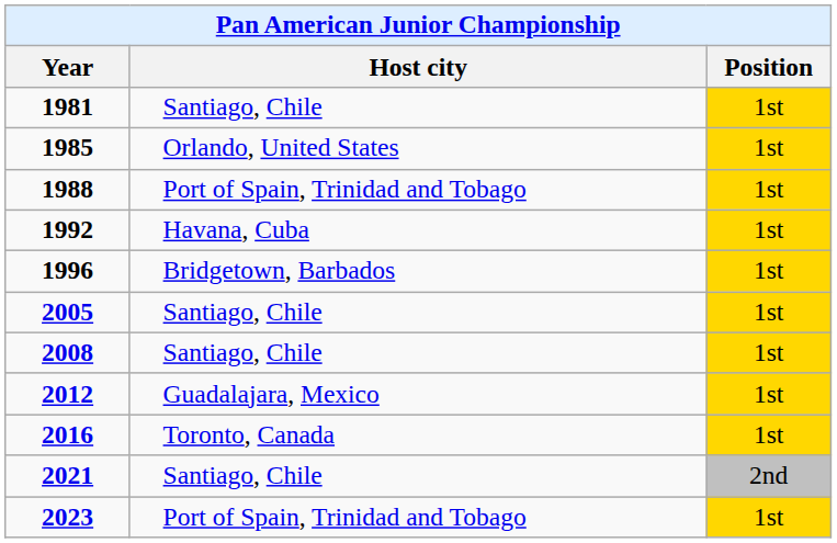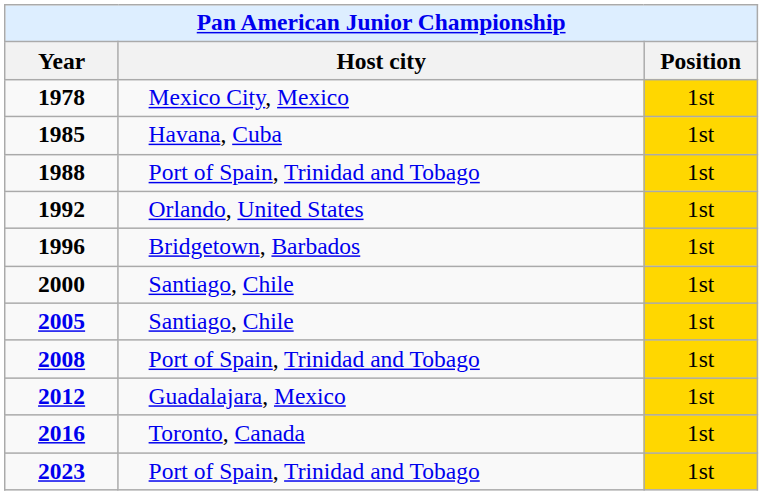 <table class="wikitable" style="text-align: center;">
 <tr>
 <th colspan=3 style="background-color: #ddeeff;"><a href='#'>Pan American Junior Championship</a></th>
 </tr>
 <tr>
 <th style="width: 70px;">Year</th>
 <th style="width: 350px;">Host city</th>
 <th style="width: 70px;">Position</th>
 </tr>
 <tr>
-<td><strong>1981</strong></td>
-<td style="text-align: left; padding-left: 20px;"> <a href='#'>Santiago</a>, <a href='#'>Chile</a></td>
+<td><strong>1978</strong></td>
+<td style="text-align: left; padding-left: 20px;"> <a href='#'>Mexico City</a>, <a href='#'>Mexico</a></td>
 <td style="background-color: gold">1st</td>
 </tr>
 <tr>
 <td><strong>1985</strong></td>
-<td style="text-align: left; padding-left: 20px;"> <a href='#'>Orlando</a>, <a href='#'>United States</a></td>
+<td style="text-align: left; padding-left: 20px;"> <a href='#'>Havana</a>, <a href='#'>Cuba</a></td>
 <td style="background-color: gold">1st</td>
 </tr>
 <tr>
 <td><strong>1988</strong></td>
 <td style="text-align: left; padding-left: 20px;"> <a href='#'>Port of Spain</a>, <a href='#'>Trinidad and Tobago</a></td>
 <td style="background-color: gold">1st</td>
 </tr>
 <tr>
 <td><strong>1992</strong></td>
-<td style="text-align: left; padding-left: 20px;"> <a href='#'>Havana</a>, <a href='#'>Cuba</a></td>
+<td style="text-align: left; padding-left: 20px;"> <a href='#'>Orlando</a>, <a href='#'>United States</a></td>
 <td style="background-color: gold">1st</td>
 </tr>
 <tr>
 <td><strong>1996</strong></td>
 <td style="text-align: left; padding-left: 20px;"> <a href='#'>Bridgetown</a>, <a href='#'>Barbados</a></td>
+<td style="background-color: gold">1st</td>
+</tr>
+<tr>
+<td><strong>2000</strong></td>
+<td style="text-align: left; padding-left: 20px;"> <a href='#'>Santiago</a>, <a href='#'>Chile</a></td>
 <td style="background-color: gold">1st</td>
 </tr>
 <tr>
 <td><strong><a href='#'>2005</a></strong></td>
 <td style="text-align: left; padding-left: 20px;"> <a href='#'>Santiago</a>, <a href='#'>Chile</a></td>
 <td style="background-color: gold">1st</td>
 </tr>
 <tr>
 <td><strong><a href='#'>2008</a></strong></td>
-<td style="text-align: left; padding-left: 20px;"> <a href='#'>Santiago</a>, <a href='#'>Chile</a></td>
+<td style="text-align: left; padding-left: 20px;"> <a href='#'>Port of Spain</a>, <a href='#'>Trinidad and Tobago</a></td>
 <td style="background-color: gold">1st</td>
 </tr>
 <tr>
 <td><strong><a href='#'>2012</a></strong></td>
 <td style="text-align: left; padding-left: 20px;"> <a href='#'>Guadalajara</a>, <a href='#'>Mexico</a></td>
 <td style="background-color: gold">1st</td>
 </tr>
 <tr>
 <td><strong><a href='#'>2016</a></strong></td>
 <td style="text-align: left; padding-left: 20px;"> <a href='#'>Toronto</a>, <a href='#'>Canada</a></td>
 <td style="background-color: gold">1st</td>
 </tr>
 <tr>
-<td><strong><a href='#'>2021</a></strong></td>
-<td style="text-align: left; padding-left: 20px;"> <a href='#'>Santiago</a>, <a href='#'>Chile</a></td>
-<td style="background-color:silver">2nd</td>
-</tr>
-<tr>
 <td><strong><a href='#'>2023</a></strong></td>
 <td style="text-align: left; padding-left: 20px;"> <a href='#'>Port of Spain</a>, <a href='#'>Trinidad and Tobago</a></td>
 <td style="background-color: gold">1st</td>
 </tr>
 </table>
